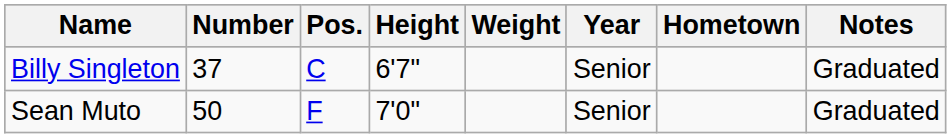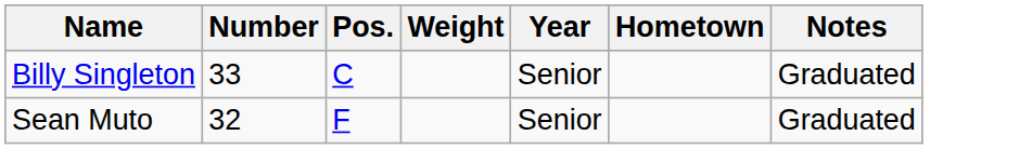 <table class="wikitable sortable" border="1">
 <tr>
 <th>Name</th>
 <th>Number</th>
 <th>Pos.</th>
-<th>Height</th>
 <th>Weight</th>
 <th>Year</th>
 <th>Hometown</th>
 <th class="unsortable">Notes</th>
 </tr>
 <tr>
 <td sortname><a href='#'>Billy Singleton</a></td>
-<td>37</td>
+<td>33</td>
 <td><a href='#'>C</a></td>
-<td>6'7"</td>
 <td></td>
 <td>Senior</td>
 <td></td>
 <td>Graduated</td>
 </tr>
 <tr>
 <td sortname>Sean Muto</td>
-<td>50</td>
+<td>32</td>
 <td><a href='#'>F</a></td>
-<td>7'0"</td>
 <td></td>
 <td>Senior</td>
 <td></td>
 <td>Graduated</td>
 </tr>
 </table>
